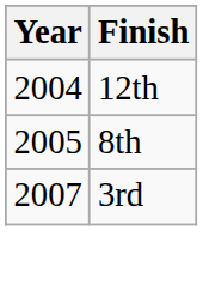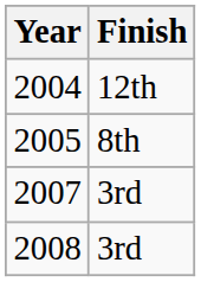 <table class="wikitable">
 <tr>
 <th>Year</th>
 <th>Finish</th>
 </tr>
 <tr>
 <td>2004</td>
 <td>12th</td>
 </tr>
 <tr>
 <td>2005</td>
 <td>8th</td>
 </tr>
 <tr>
 <td>2007</td>
 <td>3rd</td>
 </tr>
+<tr>
+<td>2008</td>
+<td>3rd</td>
+</tr>
 </table>
